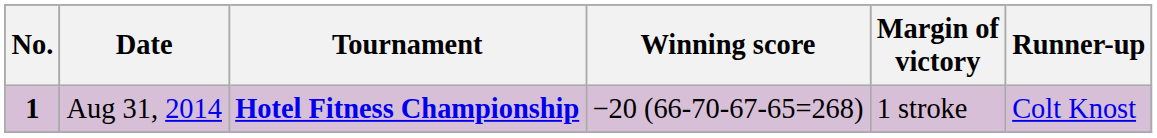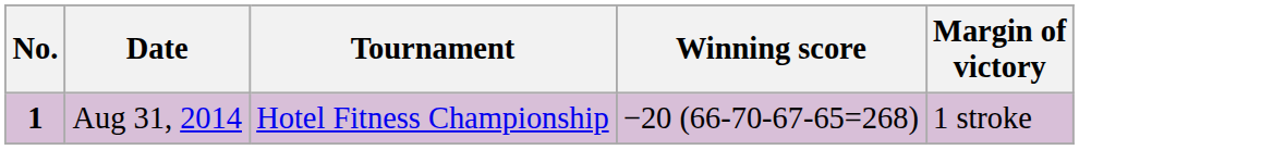 <table class="wikitable" style="font-size:95%;">
 <tr>
 <th>No.</th>
 <th>Date</th>
 <th>Tournament</th>
 <th>Winning score</th>
 <th>Margin of<br>victory</th>
-<th>Runner-up</th>
 </tr>
 <tr style="background:#D8BFD8;">
 <td align=center><strong>1</strong></td>
 <td align=right>Aug 31, <a href='#'>2014</a></td>
-<td><strong><a href='#'>Hotel Fitness Championship</a></strong></td>
+<td><a href='#'>Hotel Fitness Championship</a></td>
 <td>−20 (66-70-67-65=268)</td>
 <td>1 stroke</td>
-<td> <a href='#'>Colt Knost</a></td>
 </tr>
 </table>
